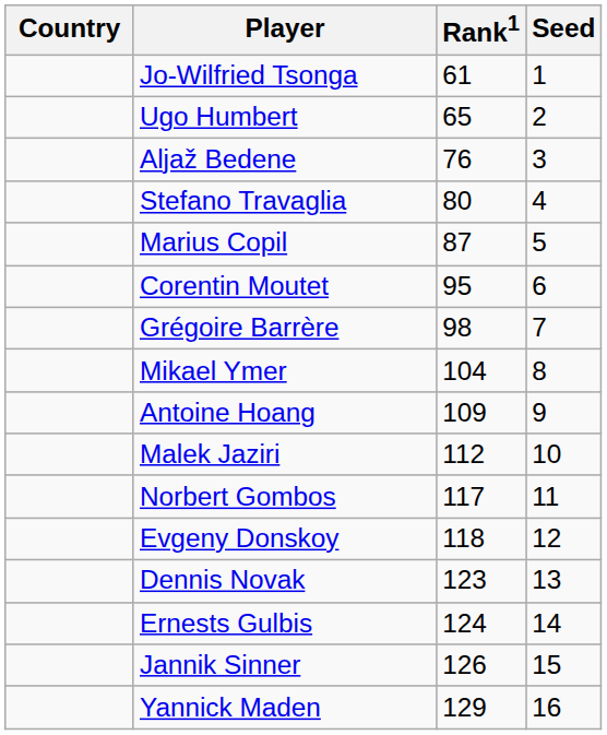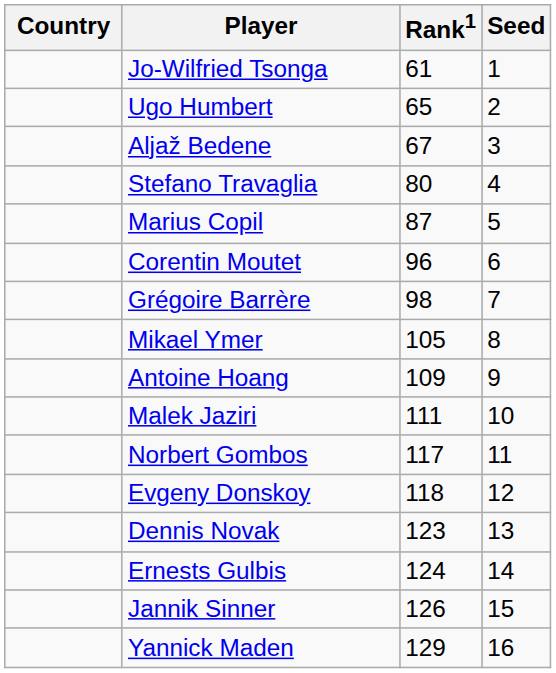 <table class="sortable wikitable">
 <tr>
 <th width="70">Country</th>
 <th width="175">Player</th>
 <th>Rank<sup>1</sup></th>
 <th>Seed</th>
 </tr>
 <tr>
 <td></td>
 <td><a href='#'>Jo-Wilfried Tsonga</a></td>
 <td>61</td>
 <td>1</td>
 </tr>
 <tr>
 <td></td>
 <td><a href='#'>Ugo Humbert</a></td>
 <td>65</td>
 <td>2</td>
 </tr>
 <tr>
 <td></td>
 <td><a href='#'>Aljaž Bedene</a></td>
-<td>76</td>
+<td>67</td>
 <td>3</td>
 </tr>
 <tr>
 <td></td>
 <td><a href='#'>Stefano Travaglia</a></td>
 <td>80</td>
 <td>4</td>
 </tr>
 <tr>
 <td></td>
 <td><a href='#'>Marius Copil</a></td>
 <td>87</td>
 <td>5</td>
 </tr>
 <tr>
 <td></td>
 <td><a href='#'>Corentin Moutet</a></td>
-<td>95</td>
+<td>96</td>
 <td>6</td>
 </tr>
 <tr>
 <td></td>
 <td><a href='#'>Grégoire Barrère</a></td>
 <td>98</td>
 <td>7</td>
 </tr>
 <tr>
 <td></td>
 <td><a href='#'>Mikael Ymer</a></td>
-<td>104</td>
+<td>105</td>
 <td>8</td>
 </tr>
 <tr>
 <td></td>
 <td><a href='#'>Antoine Hoang</a></td>
 <td>109</td>
 <td>9</td>
 </tr>
 <tr>
 <td></td>
 <td><a href='#'>Malek Jaziri</a></td>
-<td>112</td>
+<td>111</td>
 <td>10</td>
 </tr>
 <tr>
 <td></td>
 <td><a href='#'>Norbert Gombos</a></td>
 <td>117</td>
 <td>11</td>
 </tr>
 <tr>
 <td></td>
 <td><a href='#'>Evgeny Donskoy</a></td>
 <td>118</td>
 <td>12</td>
 </tr>
 <tr>
 <td></td>
 <td><a href='#'>Dennis Novak</a></td>
 <td>123</td>
 <td>13</td>
 </tr>
 <tr>
 <td></td>
 <td><a href='#'>Ernests Gulbis</a></td>
 <td>124</td>
 <td>14</td>
 </tr>
 <tr>
 <td></td>
 <td><a href='#'>Jannik Sinner</a></td>
 <td>126</td>
 <td>15</td>
 </tr>
 <tr>
 <td></td>
 <td><a href='#'>Yannick Maden</a></td>
 <td>129</td>
 <td>16</td>
 </tr>
 </table>
